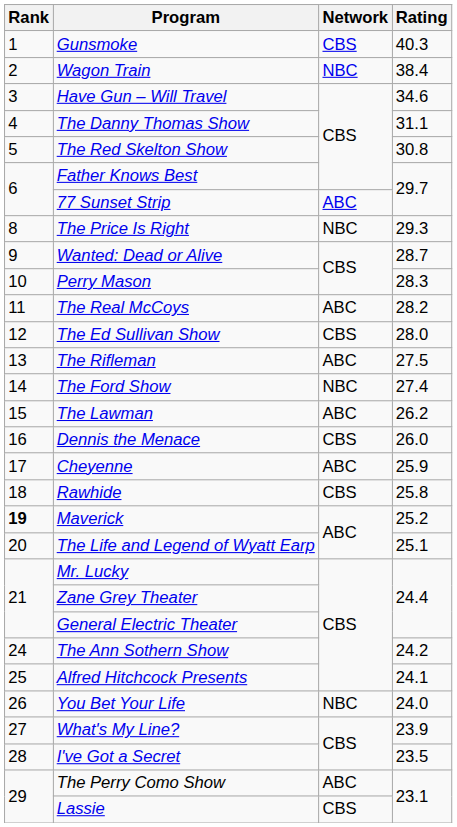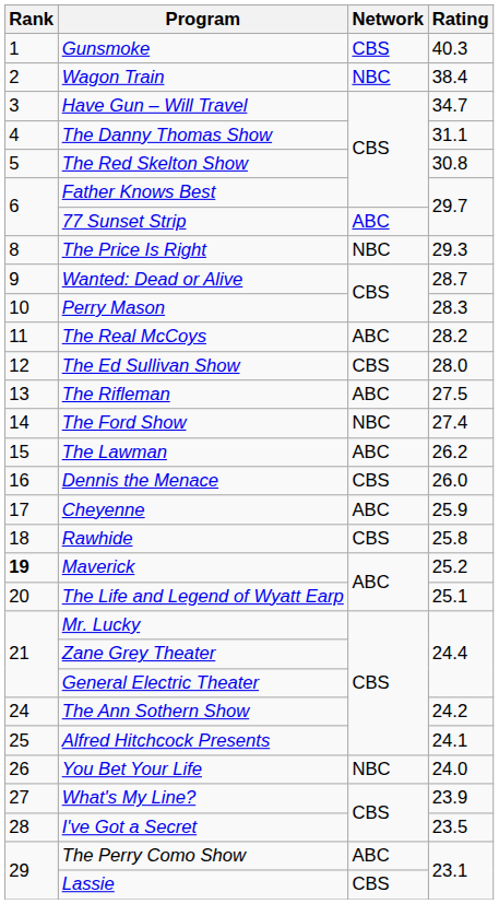 <table class="wikitable">
 <tr>
 <th>Rank</th>
 <th>Program</th>
 <th>Network</th>
 <th>Rating</th>
 </tr>
 <tr>
 <td>1</td>
 <td><em><a href='#'>Gunsmoke</a></em></td>
 <td><a href='#'>CBS</a></td>
 <td>40.3</td>
 </tr>
 <tr>
 <td>2</td>
 <td><em><a href='#'>Wagon Train</a></em></td>
 <td><a href='#'>NBC</a></td>
 <td>38.4</td>
 </tr>
 <tr>
 <td>3</td>
 <td><em><a href='#'>Have Gun – Will Travel</a></em></td>
 <td rowspan="4">CBS</td>
-<td>34.6</td>
+<td>34.7</td>
 </tr>
 <tr>
 <td>4</td>
 <td><em><a href='#'>The Danny Thomas Show</a></em></td>
 <td>31.1</td>
 </tr>
 <tr>
 <td>5</td>
 <td><em><a href='#'>The Red Skelton Show</a></em></td>
 <td>30.8</td>
 </tr>
 <tr>
 <td rowspan="2">6</td>
 <td><em><a href='#'>Father Knows Best</a></em></td>
 <td rowspan="2">29.7</td>
 </tr>
 <tr>
 <td><em><a href='#'>77 Sunset Strip</a></em></td>
 <td><a href='#'>ABC</a></td>
 </tr>
 <tr>
 <td>8</td>
 <td><em><a href='#'>The Price Is Right</a></em></td>
 <td>NBC</td>
 <td>29.3</td>
 </tr>
 <tr>
 <td>9</td>
 <td><em><a href='#'>Wanted: Dead or Alive</a></em></td>
 <td rowspan="2">CBS</td>
 <td>28.7</td>
 </tr>
 <tr>
 <td>10</td>
 <td><em><a href='#'>Perry Mason</a></em></td>
 <td>28.3</td>
 </tr>
 <tr>
 <td>11</td>
 <td><em><a href='#'>The Real McCoys</a></em></td>
 <td>ABC</td>
 <td>28.2</td>
 </tr>
 <tr>
 <td>12</td>
 <td><em><a href='#'>The Ed Sullivan Show</a></em></td>
 <td>CBS</td>
 <td>28.0</td>
 </tr>
 <tr>
 <td>13</td>
 <td><em><a href='#'>The Rifleman</a></em></td>
 <td>ABC</td>
 <td>27.5</td>
 </tr>
 <tr>
 <td>14</td>
 <td><em><a href='#'>The Ford Show</a></em></td>
 <td>NBC</td>
 <td>27.4</td>
 </tr>
 <tr>
 <td>15</td>
 <td><em><a href='#'>The Lawman</a></em></td>
 <td>ABC</td>
 <td>26.2</td>
 </tr>
 <tr>
 <td>16</td>
 <td><em><a href='#'>Dennis the Menace</a></em></td>
 <td>CBS</td>
 <td>26.0</td>
 </tr>
 <tr>
 <td>17</td>
 <td><em><a href='#'>Cheyenne</a></em></td>
 <td>ABC</td>
 <td>25.9</td>
 </tr>
 <tr>
 <td>18</td>
 <td><em><a href='#'>Rawhide</a></em></td>
 <td>CBS</td>
 <td>25.8</td>
 </tr>
 <tr>
 <td><strong>19</strong></td>
 <td><em><a href='#'>Maverick</a></em></td>
 <td rowspan="2">ABC</td>
 <td>25.2</td>
 </tr>
 <tr>
 <td>20</td>
 <td><em><a href='#'>The Life and Legend of Wyatt Earp</a></em></td>
 <td>25.1</td>
 </tr>
 <tr>
 <td rowspan="3">21</td>
 <td><em><a href='#'>Mr. Lucky</a></em></td>
 <td rowspan="5">CBS</td>
 <td rowspan="3">24.4</td>
 </tr>
 <tr>
 <td><em><a href='#'>Zane Grey Theater</a></em></td>
 </tr>
 <tr>
 <td><em><a href='#'>General Electric Theater</a></em></td>
 </tr>
 <tr>
 <td>24</td>
 <td><em><a href='#'>The Ann Sothern Show</a></em></td>
 <td>24.2</td>
 </tr>
 <tr>
 <td>25</td>
 <td><em><a href='#'>Alfred Hitchcock Presents</a></em></td>
 <td>24.1</td>
 </tr>
 <tr>
 <td>26</td>
 <td><em><a href='#'>You Bet Your Life</a></em></td>
 <td>NBC</td>
 <td>24.0</td>
 </tr>
 <tr>
 <td>27</td>
 <td><em><a href='#'>What's My Line?</a></em></td>
 <td rowspan="2">CBS</td>
 <td>23.9</td>
 </tr>
 <tr>
 <td>28</td>
 <td><em><a href='#'>I've Got a Secret</a></em></td>
 <td>23.5</td>
 </tr>
 <tr>
 <td rowspan="2">29</td>
 <td><em>The Perry Como Show</em></td>
 <td>ABC</td>
 <td rowspan="2">23.1</td>
 </tr>
 <tr>
 <td><em><a href='#'>Lassie</a></em></td>
 <td>CBS</td>
 </tr>
 </table>
